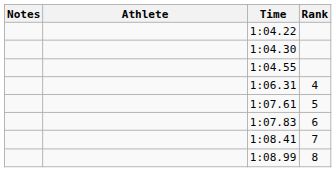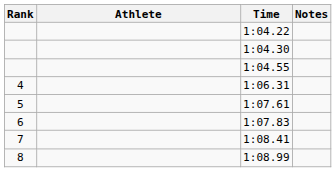 <table class="wikitable" style="text-align:center">
 <tr>
-<th>Notes</th>
+<th>Rank</th>
 <th Style="width:18em">Athlete</th>
 <th>Time</th>
-<th>Rank</th>
+<th>Notes</th>
 </tr>
 <tr>
 <td></td>
 <td style="text-align:left"></td>
 <td>1:04.22</td>
 <td></td>
 </tr>
 <tr>
 <td></td>
 <td style="text-align:left"></td>
 <td>1:04.30</td>
 <td></td>
 </tr>
 <tr>
 <td></td>
 <td style="text-align:left"></td>
 <td>1:04.55</td>
 <td></td>
 </tr>
 <tr>
-<td></td>
+<td>4</td>
 <td style="text-align:left"></td>
 <td>1:06.31</td>
-<td>4</td>
+<td></td>
 </tr>
 <tr>
-<td></td>
+<td>5</td>
 <td style="text-align:left"></td>
 <td>1:07.61</td>
-<td>5</td>
+<td></td>
 </tr>
 <tr>
-<td></td>
+<td>6</td>
 <td style="text-align:left"></td>
 <td>1:07.83</td>
-<td>6</td>
+<td></td>
 </tr>
 <tr>
-<td></td>
+<td>7</td>
 <td style="text-align:left"></td>
 <td>1:08.41</td>
-<td>7</td>
+<td></td>
 </tr>
 <tr>
-<td></td>
+<td>8</td>
 <td style="text-align:left"></td>
 <td>1:08.99</td>
-<td>8</td>
+<td></td>
 </tr>
 </table>
